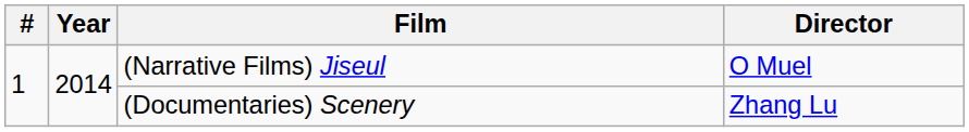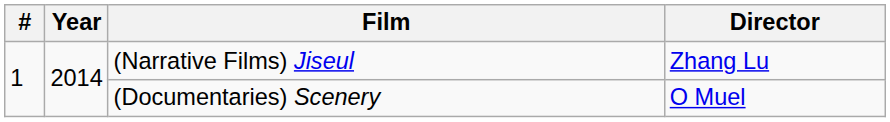 <table class="wikitable" style="width:600px">
 <tr>
 <th width=20>#</th>
 <th width=30>Year</th>
 <th>Film</th>
 <th>Director</th>
 </tr>
 <tr>
 <td rowspan=2>1</td>
 <td rowspan=2>2014</td>
 <td>(Narrative Films) <em><a href='#'>Jiseul</a></em></td>
-<td><a href='#'>O Muel</a></td>
+<td><a href='#'>Zhang Lu</a></td>
 </tr>
 <tr>
 <td>(Documentaries) <em>Scenery</em></td>
-<td><a href='#'>Zhang Lu</a></td>
+<td><a href='#'>O Muel</a></td>
 </tr>
 </table>
